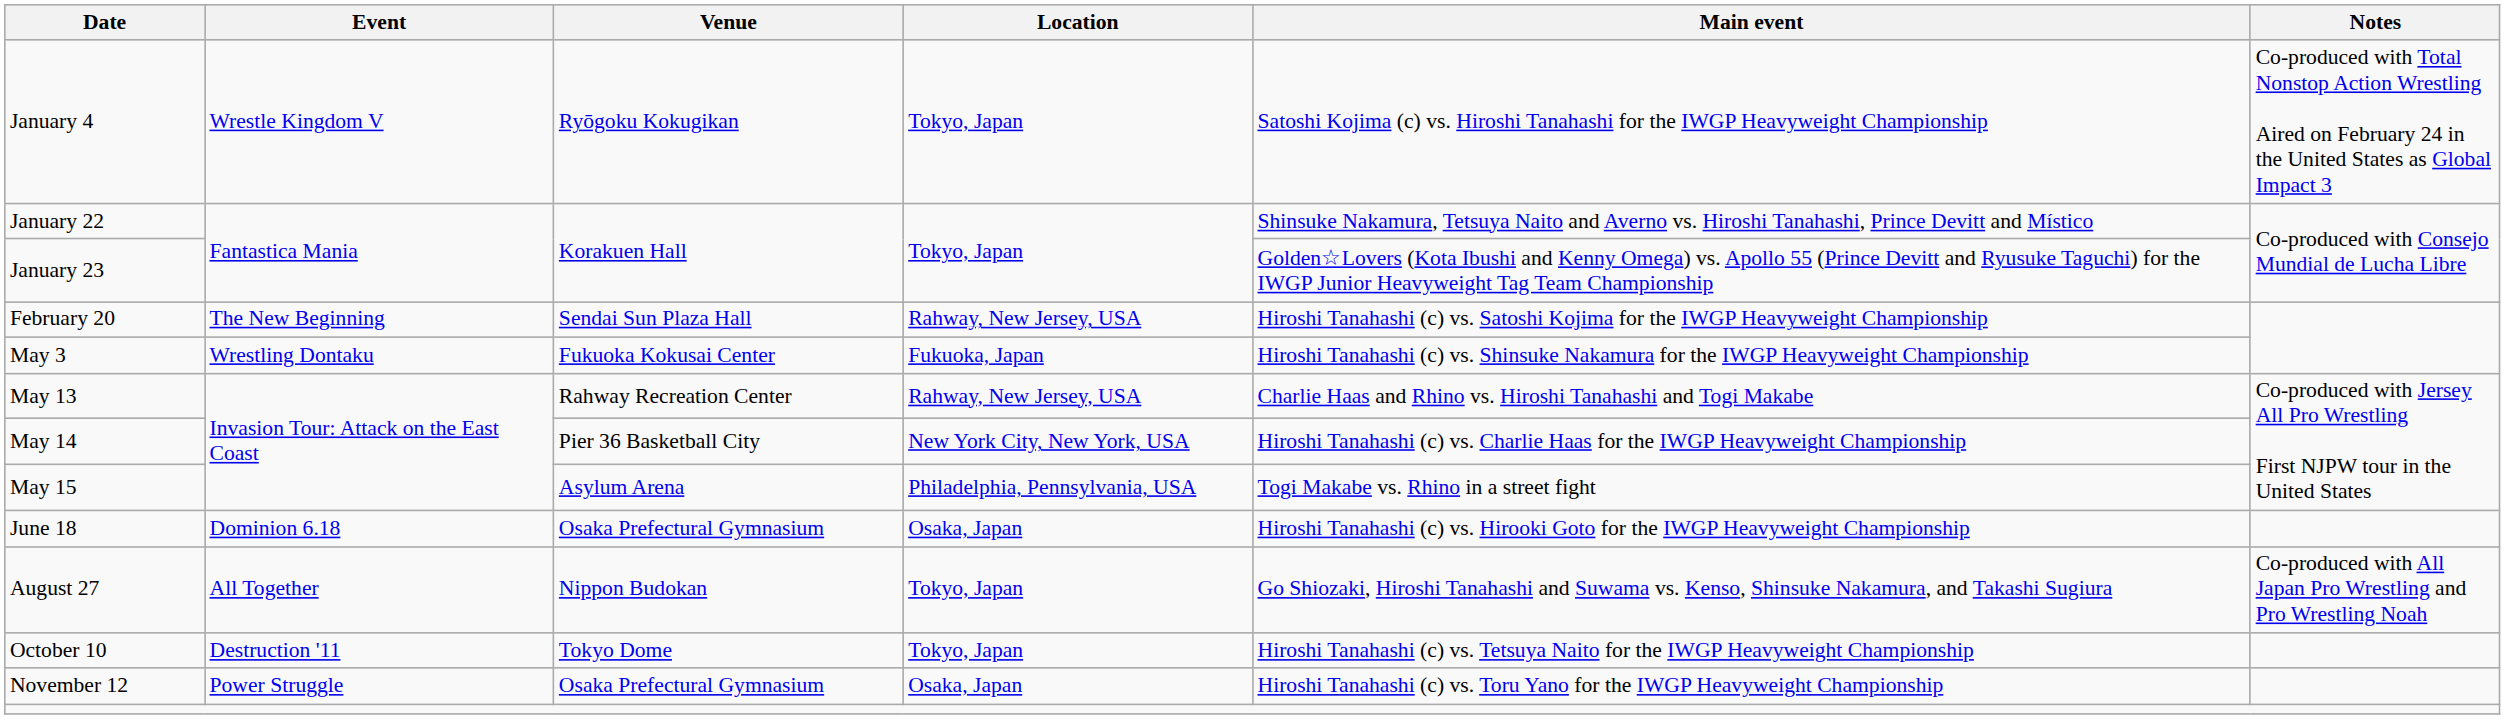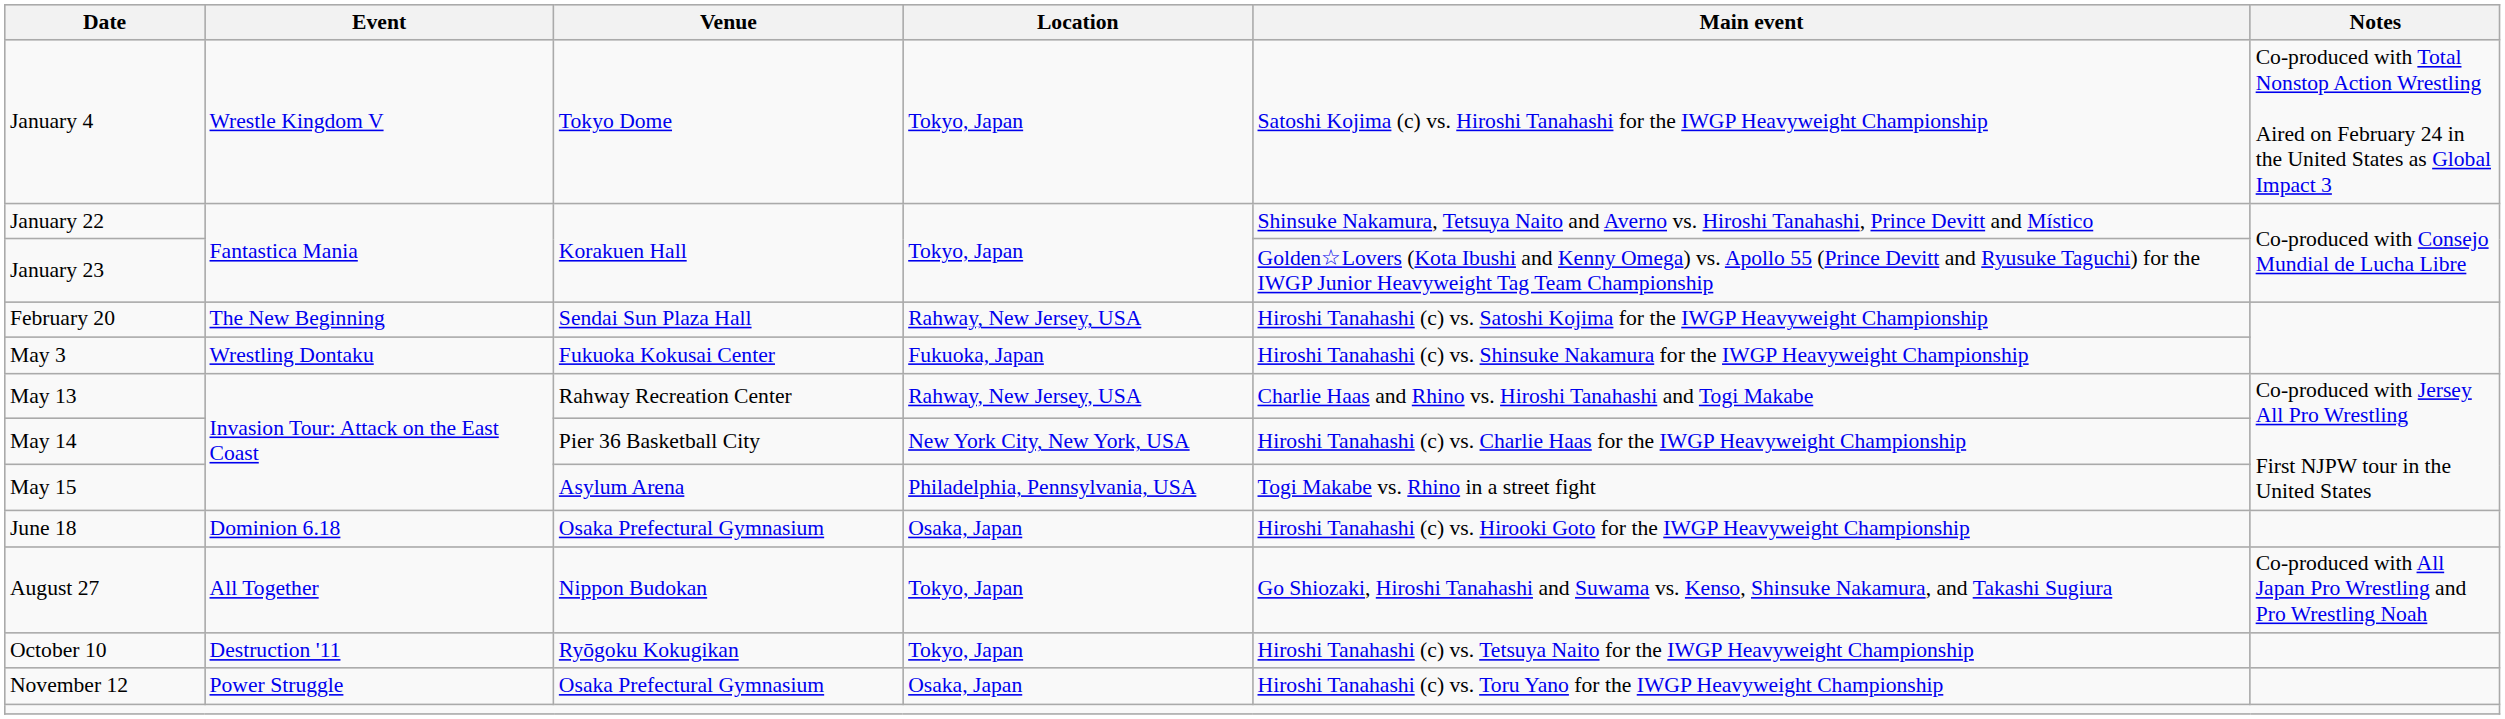 <table class="sortable wikitable succession-box" style="font-size:85%;">
 <tr>
 <th width=8%>Date</th>
 <th width=14%>Event</th>
 <th width=14%>Venue</th>
 <th width=14%>Location</th>
 <th width=40%>Main event</th>
 <th width=14%>Notes</th>
 </tr>
 <tr>
 <td>January 4</td>
 <td><a href='#'>Wrestle Kingdom V</a></td>
-<td><a href='#'>Ryōgoku Kokugikan</a></td>
+<td><a href='#'>Tokyo Dome</a></td>
 <td><a href='#'>Tokyo, Japan</a></td>
 <td><a href='#'>Satoshi Kojima</a> (c) vs. <a href='#'>Hiroshi Tanahashi</a> for the <a href='#'>IWGP Heavyweight Championship</a></td>
 <td>Co-produced with <a href='#'>Total Nonstop Action Wrestling</a><br><br>Aired on February 24 in the United States as <a href='#'>Global Impact 3</a></td>
 </tr>
 <tr>
 <td>January 22</td>
 <td rowspan="2"><a href='#'>Fantastica Mania</a></td>
 <td rowspan="2"><a href='#'>Korakuen Hall</a></td>
 <td rowspan="2"><a href='#'>Tokyo, Japan</a></td>
 <td><a href='#'>Shinsuke Nakamura</a>, <a href='#'>Tetsuya Naito</a> and <a href='#'>Averno</a> vs. <a href='#'>Hiroshi Tanahashi</a>, <a href='#'>Prince Devitt</a> and <a href='#'>Místico</a></td>
 <td rowspan="2">Co-produced with <a href='#'>Consejo Mundial de Lucha Libre</a></td>
 </tr>
 <tr>
 <td>January 23</td>
 <td><a href='#'>Golden☆Lovers</a> (<a href='#'>Kota Ibushi</a> and <a href='#'>Kenny Omega</a>) vs. <a href='#'>Apollo 55</a> (<a href='#'>Prince Devitt</a> and <a href='#'>Ryusuke Taguchi</a>) for the <a href='#'>IWGP Junior Heavyweight Tag Team Championship</a></td>
 </tr>
 <tr>
 <td>February 20</td>
 <td><a href='#'>The New Beginning</a></td>
 <td><a href='#'>Sendai Sun Plaza Hall</a></td>
 <td><a href='#'>Rahway, New Jersey, USA</a></td>
 <td><a href='#'>Hiroshi Tanahashi</a> (c) vs. <a href='#'>Satoshi Kojima</a> for the <a href='#'>IWGP Heavyweight Championship</a></td>
 </tr>
 <tr>
 <td>May 3</td>
 <td><a href='#'>Wrestling Dontaku</a></td>
 <td><a href='#'>Fukuoka Kokusai Center</a></td>
 <td><a href='#'>Fukuoka, Japan</a></td>
 <td><a href='#'>Hiroshi Tanahashi</a> (c) vs. <a href='#'>Shinsuke Nakamura</a> for the <a href='#'>IWGP Heavyweight Championship</a></td>
 </tr>
 <tr>
 <td>May 13<br></td>
 <td rowspan="3"><a href='#'>Invasion Tour: Attack on the East Coast</a></td>
 <td>Rahway Recreation Center</td>
 <td><a href='#'>Rahway, New Jersey, USA</a></td>
 <td><a href='#'>Charlie Haas</a> and <a href='#'>Rhino</a> vs. <a href='#'>Hiroshi Tanahashi</a> and <a href='#'>Togi Makabe</a></td>
 <td rowspan="3">Co-produced with <a href='#'>Jersey All Pro Wrestling</a><br><br>First NJPW tour in the United States</td>
 </tr>
 <tr>
 <td>May 14</td>
 <td>Pier 36 Basketball City</td>
 <td><a href='#'>New York City, New York, USA</a></td>
 <td><a href='#'>Hiroshi Tanahashi</a> (c) vs. <a href='#'>Charlie Haas</a> for the <a href='#'>IWGP Heavyweight Championship</a></td>
 </tr>
 <tr>
 <td>May 15</td>
 <td><a href='#'>Asylum Arena</a></td>
 <td><a href='#'>Philadelphia, Pennsylvania, USA</a></td>
 <td><a href='#'>Togi Makabe</a> vs. <a href='#'>Rhino</a> in a street fight</td>
 </tr>
 <tr>
 <td>June 18</td>
 <td><a href='#'>Dominion 6.18</a></td>
 <td><a href='#'>Osaka Prefectural Gymnasium</a></td>
 <td><a href='#'>Osaka, Japan</a></td>
 <td><a href='#'>Hiroshi Tanahashi</a> (c) vs. <a href='#'>Hirooki Goto</a> for the <a href='#'>IWGP Heavyweight Championship</a></td>
 <td></td>
 </tr>
 <tr>
 <td>August 27</td>
 <td><a href='#'>All Together</a></td>
 <td><a href='#'>Nippon Budokan</a></td>
 <td><a href='#'>Tokyo, Japan</a></td>
 <td><a href='#'>Go Shiozaki</a>, <a href='#'>Hiroshi Tanahashi</a> and <a href='#'>Suwama</a> vs. <a href='#'>Kenso</a>, <a href='#'>Shinsuke Nakamura</a>, and <a href='#'>Takashi Sugiura</a></td>
 <td>Co-produced with <a href='#'>All Japan Pro Wrestling</a> and <a href='#'>Pro Wrestling Noah</a></td>
 </tr>
 <tr>
 <td>October 10</td>
 <td><a href='#'>Destruction '11</a></td>
-<td><a href='#'>Tokyo Dome</a></td>
+<td><a href='#'>Ryōgoku Kokugikan</a></td>
 <td><a href='#'>Tokyo, Japan</a></td>
 <td><a href='#'>Hiroshi Tanahashi</a> (c) vs. <a href='#'>Tetsuya Naito</a> for the <a href='#'>IWGP Heavyweight Championship</a></td>
 <td></td>
 </tr>
 <tr>
 <td>November 12</td>
 <td><a href='#'>Power Struggle</a></td>
 <td><a href='#'>Osaka Prefectural Gymnasium</a></td>
 <td><a href='#'>Osaka, Japan</a></td>
 <td><a href='#'>Hiroshi Tanahashi</a> (c) vs. <a href='#'>Toru Yano</a> for the <a href='#'>IWGP Heavyweight Championship</a></td>
 <td></td>
 </tr>
 <tr>
 <td colspan=6></td>
 </tr>
 </table>
